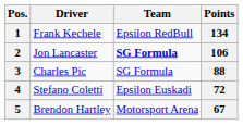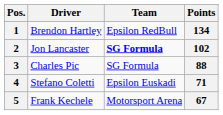 <table class="wikitable" style="font-size: 85%">
 <tr>
 <th>Pos.</th>
 <th>Driver</th>
 <th>Team</th>
 <th>Points</th>
 </tr>
 <tr>
 <th>1</th>
-<td> <a href='#'>Frank Kechele</a></td>
+<td> <a href='#'>Brendon Hartley</a></td>
 <td> <a href='#'>Epsilon RedBull</a></td>
 <th>134</th>
 </tr>
 <tr>
 <th>2</th>
 <td> <a href='#'>Jon Lancaster</a></td>
 <td><strong> <a href='#'>SG Formula</a></strong></td>
-<th>106</th>
+<th>102</th>
 </tr>
 <tr>
 <th>3</th>
 <td> <a href='#'>Charles Pic</a></td>
 <td> <a href='#'>SG Formula</a></td>
 <th>88</th>
 </tr>
 <tr>
 <th>4</th>
 <td> <a href='#'>Stefano Coletti</a></td>
 <td> <a href='#'>Epsilon Euskadi</a></td>
-<th>72</th>
+<th>71</th>
 </tr>
 <tr>
 <th>5</th>
-<td> <a href='#'>Brendon Hartley</a></td>
+<td> <a href='#'>Frank Kechele</a></td>
 <td> <a href='#'>Motorsport Arena</a></td>
 <th>67</th>
 </tr>
 </table>
